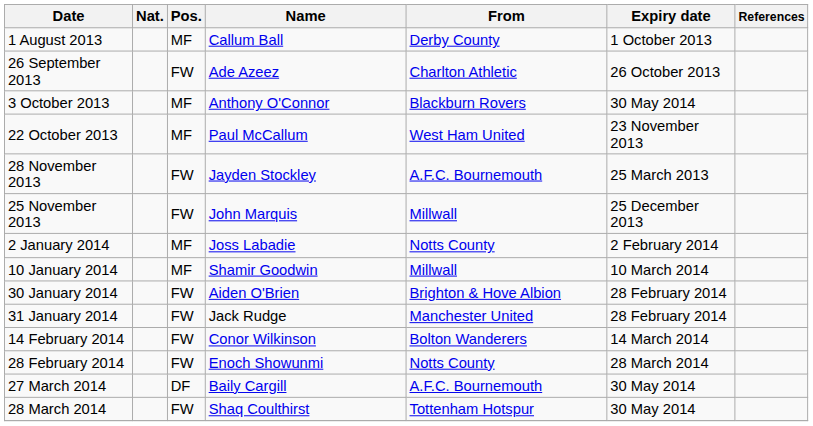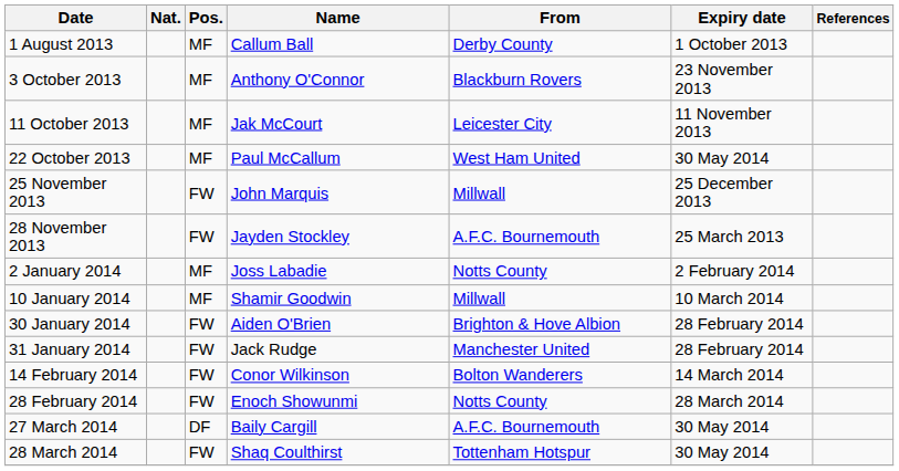 <table class="wikitable" style="font-size: 95%; text-align: left;">
 <tr>
 <th width=125>Date</th>
 <th>Nat.</th>
 <th>Pos.</th>
 <th width=200>Name</th>
 <th width=200>From</th>
 <th width=125>Expiry date</th>
 <th><small>References</small></th>
 </tr>
 <tr>
 <td>1 August 2013</td>
 <td></td>
 <td>MF</td>
 <td><a href='#'>Callum Ball</a></td>
 <td><a href='#'>Derby County</a></td>
 <td>1 October 2013</td>
 <td align="center"></td>
 </tr>
 <tr>
-<td>26 September 2013</td>
-<td></td>
-<td>FW</td>
-<td><a href='#'>Ade Azeez</a></td>
-<td><a href='#'>Charlton Athletic</a></td>
-<td>26 October 2013</td>
-<td align="center"></td>
-</tr>
-<tr>
 <td>3 October 2013</td>
 <td></td>
 <td>MF</td>
 <td><a href='#'>Anthony O'Connor</a></td>
 <td><a href='#'>Blackburn Rovers</a></td>
-<td>30 May 2014</td>
+<td>23 November 2013</td>
+<td align="center"></td>
+</tr>
+<tr>
+<td>11 October 2013</td>
+<td></td>
+<td>MF</td>
+<td><a href='#'>Jak McCourt</a></td>
+<td><a href='#'>Leicester City</a></td>
+<td>11 November 2013</td>
 <td align="center"></td>
 </tr>
 <tr>
 <td>22 October 2013</td>
 <td></td>
 <td>MF</td>
 <td><a href='#'>Paul McCallum</a></td>
 <td><a href='#'>West Ham United</a></td>
-<td>23 November 2013</td>
+<td>30 May 2014</td>
+<td align="center"></td>
+</tr>
+<tr>
+<td>25 November 2013</td>
+<td></td>
+<td>FW</td>
+<td><a href='#'>John Marquis</a></td>
+<td><a href='#'>Millwall</a></td>
+<td>25 December 2013</td>
 <td align="center"></td>
 </tr>
 <tr>
 <td>28 November 2013</td>
 <td></td>
 <td>FW</td>
 <td><a href='#'>Jayden Stockley</a></td>
 <td><a href='#'>A.F.C. Bournemouth</a></td>
 <td>25 March 2013</td>
-<td align="center"></td>
-</tr>
-<tr>
-<td>25 November 2013</td>
-<td></td>
-<td>FW</td>
-<td><a href='#'>John Marquis</a></td>
-<td><a href='#'>Millwall</a></td>
-<td>25 December 2013</td>
 <td align="center"></td>
 </tr>
 <tr>
 <td>2 January 2014</td>
 <td></td>
 <td>MF</td>
 <td><a href='#'>Joss Labadie</a></td>
 <td><a href='#'>Notts County</a></td>
 <td>2 February 2014</td>
 <td align="center"></td>
 </tr>
 <tr>
 <td>10 January 2014</td>
 <td></td>
 <td>MF</td>
 <td><a href='#'>Shamir Goodwin</a></td>
 <td><a href='#'>Millwall</a></td>
 <td>10 March 2014</td>
 <td align="center"></td>
 </tr>
 <tr>
 <td>30 January 2014</td>
 <td></td>
 <td>FW</td>
 <td><a href='#'>Aiden O'Brien</a></td>
 <td><a href='#'>Brighton & Hove Albion</a></td>
 <td>28 February 2014</td>
 <td align="center"></td>
 </tr>
 <tr>
 <td>31 January 2014</td>
 <td></td>
 <td>FW</td>
 <td>Jack Rudge</td>
 <td><a href='#'>Manchester United</a></td>
 <td>28 February 2014</td>
 <td align="center"></td>
 </tr>
 <tr>
 <td>14 February 2014</td>
 <td></td>
 <td>FW</td>
 <td><a href='#'>Conor Wilkinson</a></td>
 <td><a href='#'>Bolton Wanderers</a></td>
 <td>14 March 2014</td>
 <td align="center"></td>
 </tr>
 <tr>
 <td>28 February 2014</td>
 <td></td>
 <td>FW</td>
 <td><a href='#'>Enoch Showunmi</a></td>
 <td><a href='#'>Notts County</a></td>
 <td>28 March 2014</td>
 <td align="center"></td>
 </tr>
 <tr>
 <td>27 March 2014</td>
 <td></td>
 <td>DF</td>
 <td><a href='#'>Baily Cargill</a></td>
 <td><a href='#'>A.F.C. Bournemouth</a></td>
 <td>30 May 2014</td>
 <td align="center"></td>
 </tr>
 <tr>
 <td>28 March 2014</td>
 <td></td>
 <td>FW</td>
 <td><a href='#'>Shaq Coulthirst</a></td>
 <td><a href='#'>Tottenham Hotspur</a></td>
 <td>30 May 2014</td>
 <td align="center"></td>
 </tr>
 <tr>
 </tr>
 </table>
